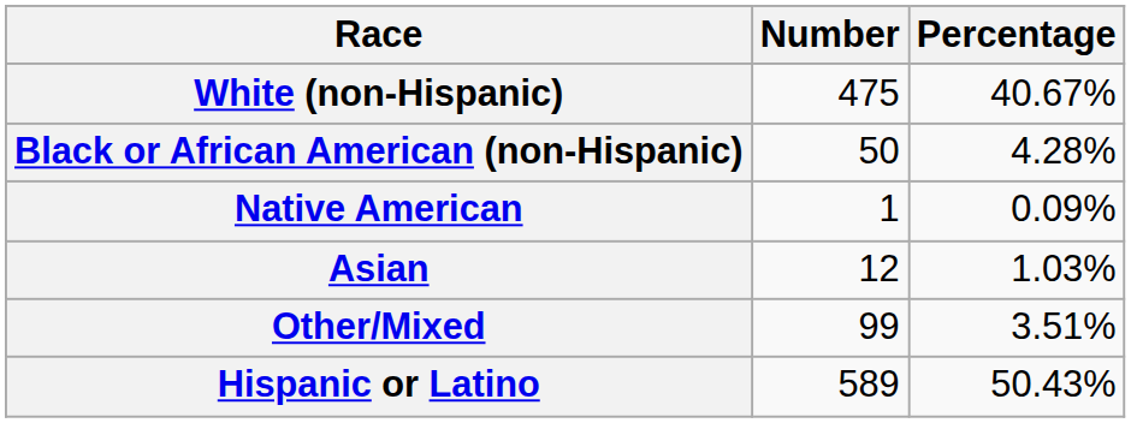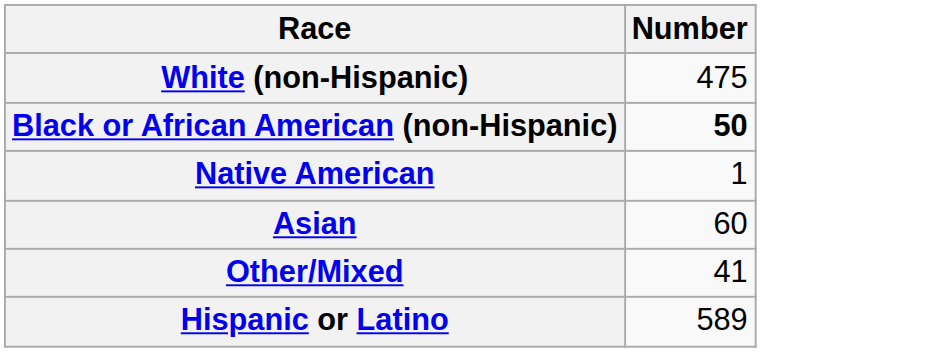 <table class="wikitable" style="text-align:right">
 <tr>
 <th scope="col">Race</th>
 <th scope="col">Number</th>
-<th scope="col">Percentage</th>
 </tr>
 <tr>
 <th scope="row"><a href='#'>White</a> (non-Hispanic)</th>
 <td>475</td>
-<td>40.67%</td>
 </tr>
 <tr>
 <th scope="row"><a href='#'>Black or African American</a> (non-Hispanic)</th>
-<td>50</td>
-<td>4.28%</td>
+<td><strong>50</strong></td>
 </tr>
 <tr>
 <th scope="row"><a href='#'>Native American</a></th>
 <td>1</td>
-<td>0.09%</td>
 </tr>
 <tr>
 <th scope="row"><a href='#'>Asian</a></th>
-<td>12</td>
-<td>1.03%</td>
+<td>60</td>
 </tr>
 <tr>
 <th scope="row"><a href='#'>Other/Mixed</a></th>
-<td>99</td>
-<td>3.51%</td>
+<td>41</td>
 </tr>
 <tr>
 <th scope="row"><a href='#'>Hispanic</a> or <a href='#'>Latino</a></th>
 <td>589</td>
-<td>50.43%</td>
 </tr>
 </table>
